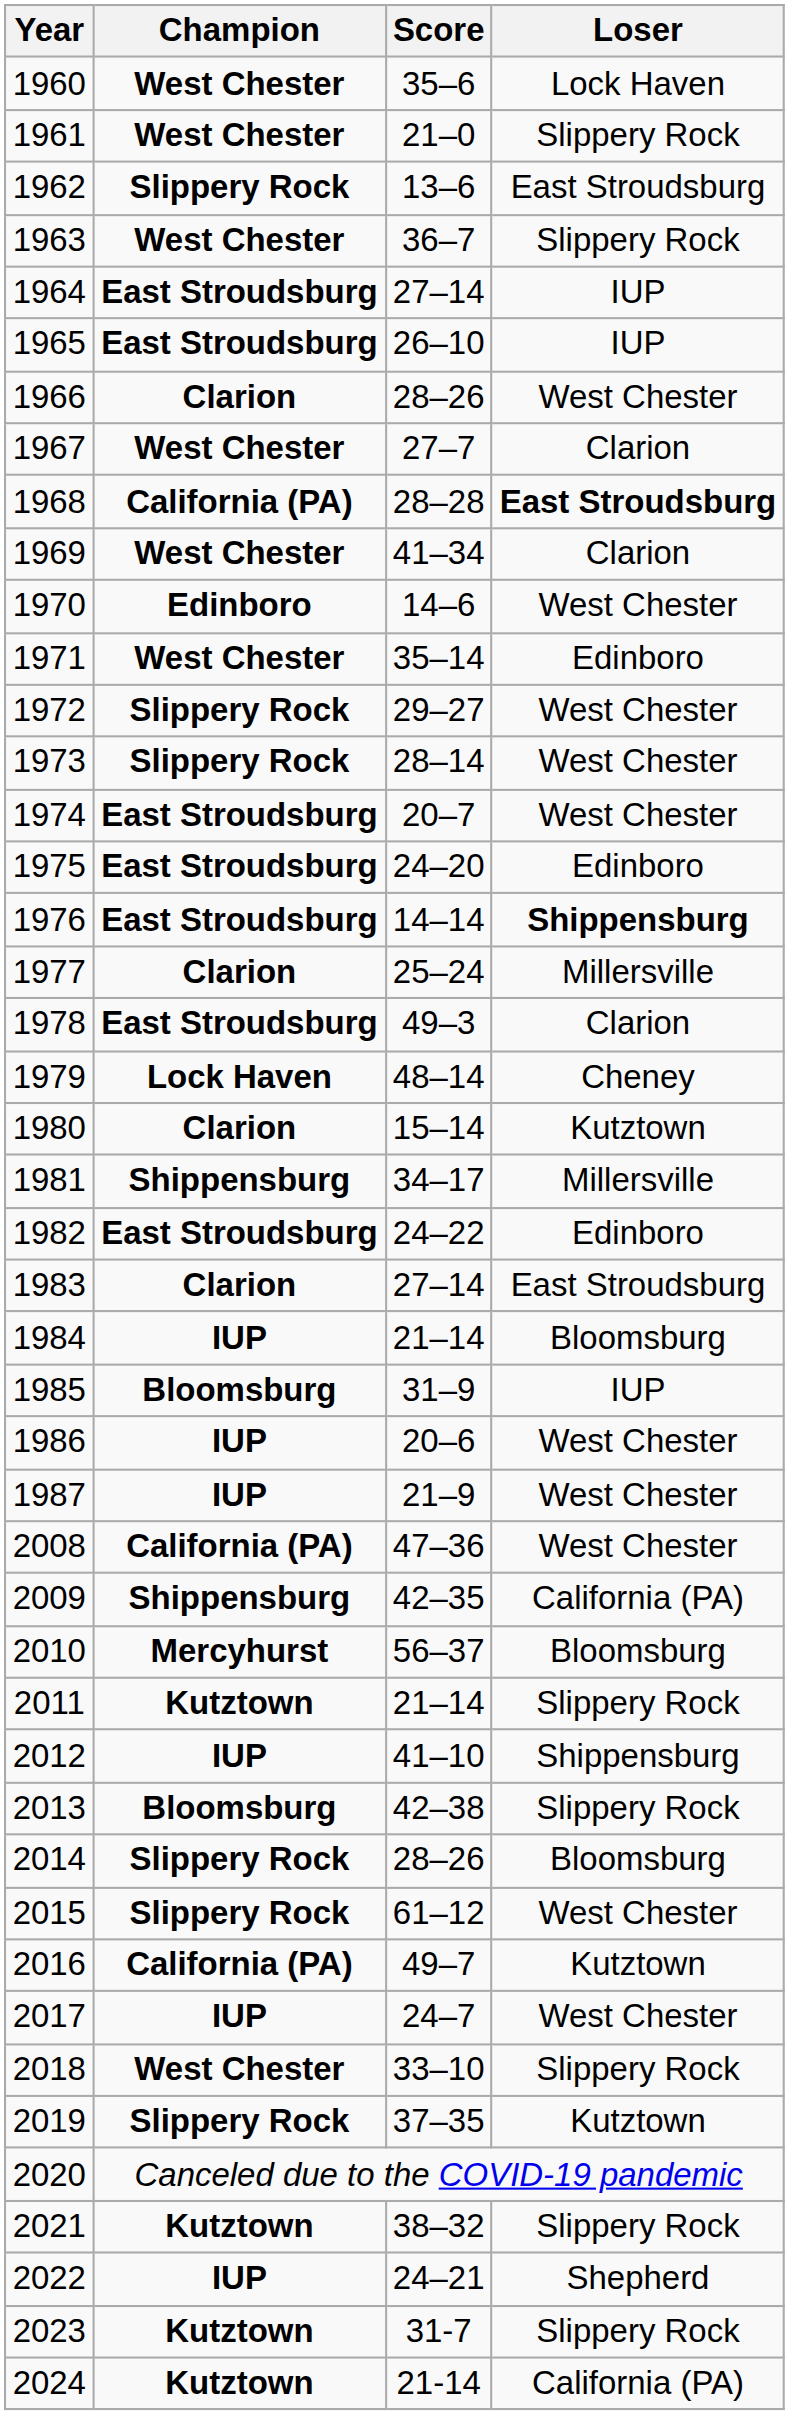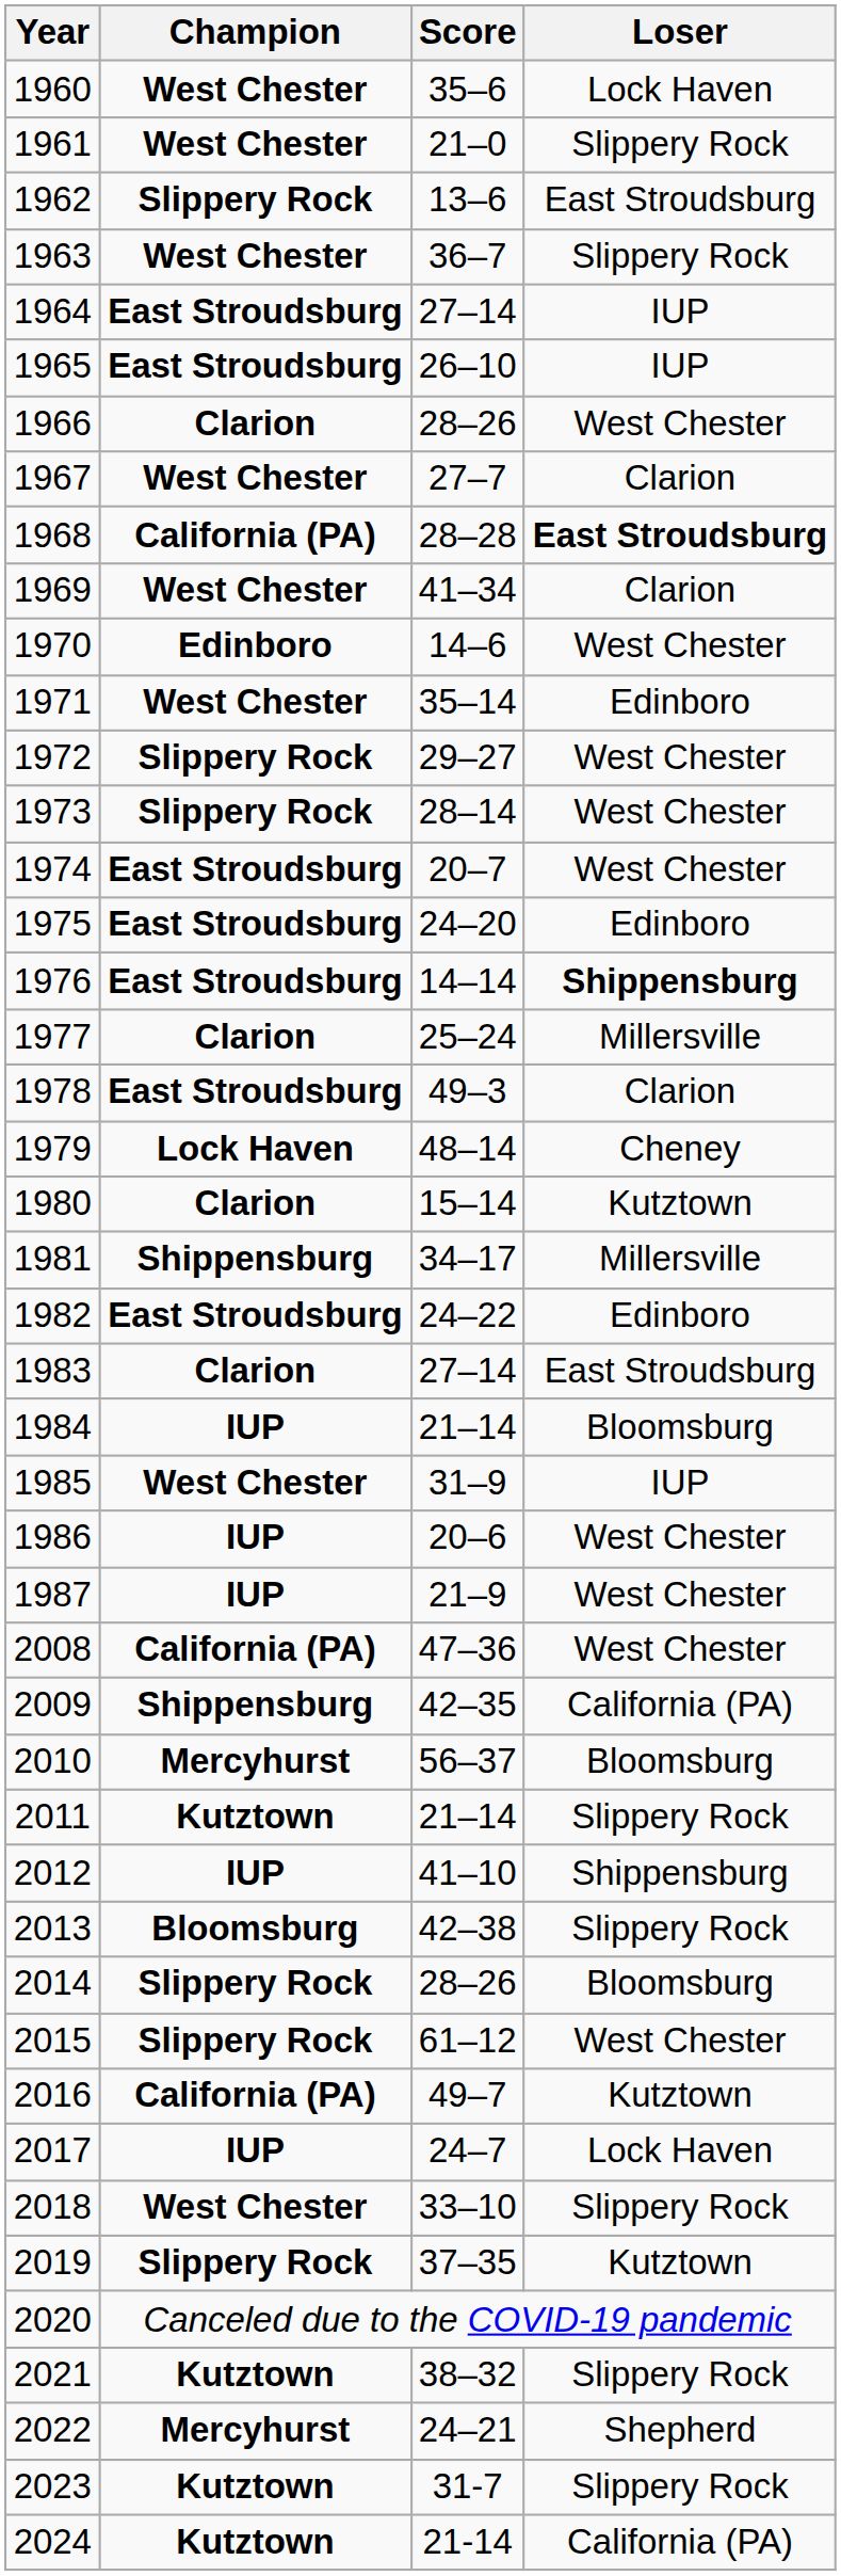 <table class="wikitable" width="auto" style="text-align: center">
 <tr>
 <th>Year</th>
 <th>Champion</th>
 <th>Score</th>
 <th>Loser</th>
 </tr>
 <tr>
 <td>1960</td>
 <td><strong>West Chester</strong></td>
 <td>35–6</td>
 <td>Lock Haven</td>
 </tr>
 <tr>
 <td>1961</td>
 <td><strong>West Chester</strong></td>
 <td>21–0</td>
 <td>Slippery Rock</td>
 </tr>
 <tr>
 <td>1962</td>
 <td><strong>Slippery Rock</strong></td>
 <td>13–6</td>
 <td>East Stroudsburg</td>
 </tr>
 <tr>
 <td>1963</td>
 <td><strong>West Chester</strong></td>
 <td>36–7</td>
 <td>Slippery Rock</td>
 </tr>
 <tr>
 <td>1964</td>
 <td><strong>East Stroudsburg</strong></td>
 <td>27–14</td>
 <td>IUP</td>
 </tr>
 <tr>
 <td>1965</td>
 <td><strong>East Stroudsburg</strong></td>
 <td>26–10</td>
 <td>IUP</td>
 </tr>
 <tr>
 <td>1966</td>
 <td><strong>Clarion</strong></td>
 <td>28–26</td>
 <td>West Chester</td>
 </tr>
 <tr>
 <td>1967</td>
 <td><strong>West Chester</strong></td>
 <td>27–7</td>
 <td>Clarion</td>
 </tr>
 <tr>
 <td>1968</td>
 <td><strong>California (PA)</strong></td>
 <td>28–28</td>
 <td><strong>East Stroudsburg</strong></td>
 </tr>
 <tr>
 <td>1969</td>
 <td><strong>West Chester</strong></td>
 <td>41–34</td>
 <td>Clarion</td>
 </tr>
 <tr>
 <td>1970</td>
 <td><strong>Edinboro</strong></td>
 <td>14–6</td>
 <td>West Chester</td>
 </tr>
 <tr>
 <td>1971</td>
 <td><strong>West Chester</strong></td>
 <td>35–14</td>
 <td>Edinboro</td>
 </tr>
 <tr>
 <td>1972</td>
 <td><strong>Slippery Rock</strong></td>
 <td>29–27</td>
 <td>West Chester</td>
 </tr>
 <tr>
 <td>1973</td>
 <td><strong>Slippery Rock</strong></td>
 <td>28–14</td>
 <td>West Chester</td>
 </tr>
 <tr>
 <td>1974</td>
 <td><strong>East Stroudsburg</strong></td>
 <td>20–7</td>
 <td>West Chester</td>
 </tr>
 <tr>
 <td>1975</td>
 <td><strong>East Stroudsburg</strong></td>
 <td>24–20</td>
 <td>Edinboro</td>
 </tr>
 <tr>
 <td>1976</td>
 <td><strong>East Stroudsburg</strong></td>
 <td>14–14</td>
 <td><strong>Shippensburg</strong></td>
 </tr>
 <tr>
 <td>1977</td>
 <td><strong>Clarion</strong></td>
 <td>25–24</td>
 <td>Millersville</td>
 </tr>
 <tr>
 <td>1978</td>
 <td><strong>East Stroudsburg</strong></td>
 <td>49–3</td>
 <td>Clarion</td>
 </tr>
 <tr>
 <td>1979</td>
 <td><strong>Lock Haven</strong></td>
 <td>48–14</td>
 <td>Cheney</td>
 </tr>
 <tr>
 <td>1980</td>
 <td><strong>Clarion</strong></td>
 <td>15–14</td>
 <td>Kutztown</td>
 </tr>
 <tr>
 <td>1981</td>
 <td><strong>Shippensburg</strong></td>
 <td>34–17</td>
 <td>Millersville</td>
 </tr>
 <tr>
 <td>1982</td>
 <td><strong>East Stroudsburg</strong></td>
 <td>24–22</td>
 <td>Edinboro</td>
 </tr>
 <tr>
 <td>1983</td>
 <td><strong>Clarion</strong></td>
 <td>27–14</td>
 <td>East Stroudsburg</td>
 </tr>
 <tr>
 <td>1984</td>
 <td><strong>IUP</strong></td>
 <td>21–14</td>
 <td>Bloomsburg</td>
 </tr>
 <tr>
 <td>1985</td>
-<td><strong>Bloomsburg</strong></td>
+<td><strong>West Chester</strong></td>
 <td>31–9</td>
 <td>IUP</td>
 </tr>
 <tr>
 <td>1986</td>
 <td><strong>IUP</strong></td>
 <td>20–6</td>
 <td>West Chester</td>
 </tr>
 <tr>
 <td>1987</td>
 <td><strong>IUP</strong></td>
 <td>21–9</td>
 <td>West Chester</td>
 </tr>
 <tr>
 <td>2008</td>
 <td><strong>California (PA)</strong></td>
 <td>47–36</td>
 <td>West Chester</td>
 </tr>
 <tr>
 <td>2009</td>
 <td><strong>Shippensburg</strong></td>
 <td>42–35</td>
 <td>California (PA)</td>
 </tr>
 <tr>
 <td>2010</td>
 <td><strong>Mercyhurst</strong></td>
 <td>56–37</td>
 <td>Bloomsburg</td>
 </tr>
 <tr>
 <td>2011</td>
 <td><strong>Kutztown</strong></td>
 <td>21–14</td>
 <td>Slippery Rock</td>
 </tr>
 <tr>
 <td>2012</td>
 <td><strong>IUP</strong></td>
 <td>41–10</td>
 <td>Shippensburg</td>
 </tr>
 <tr>
 <td>2013</td>
 <td><strong>Bloomsburg</strong></td>
 <td>42–38</td>
 <td>Slippery Rock</td>
 </tr>
 <tr>
 <td>2014</td>
 <td><strong>Slippery Rock</strong></td>
 <td>28–26</td>
 <td>Bloomsburg</td>
 </tr>
 <tr>
 <td>2015</td>
 <td><strong>Slippery Rock</strong></td>
 <td>61–12</td>
 <td>West Chester</td>
 </tr>
 <tr>
 <td>2016</td>
 <td><strong>California (PA)</strong></td>
 <td>49–7</td>
 <td>Kutztown</td>
 </tr>
 <tr>
 <td>2017</td>
 <td><strong>IUP</strong></td>
 <td>24–7</td>
-<td>West Chester</td>
+<td>Lock Haven</td>
 </tr>
 <tr>
 <td>2018</td>
 <td><strong>West Chester</strong></td>
 <td>33–10</td>
 <td>Slippery Rock</td>
 </tr>
 <tr>
 <td>2019</td>
 <td><strong>Slippery Rock</strong></td>
 <td>37–35</td>
 <td>Kutztown</td>
 </tr>
 <tr>
 <td>2020</td>
 <td Colspan=3><em>Canceled due to the <a href='#'>COVID-19 pandemic</a></em></td>
 </tr>
 <tr>
 <td>2021</td>
 <td><strong>Kutztown</strong></td>
 <td>38–32</td>
 <td>Slippery Rock</td>
 </tr>
 <tr>
 <td>2022</td>
-<td><strong>IUP</strong></td>
+<td><strong>Mercyhurst</strong></td>
 <td>24–21</td>
 <td>Shepherd</td>
 </tr>
 <tr t>
 <td>2023</td>
 <td><strong>Kutztown</strong></td>
 <td>31-7</td>
 <td>Slippery Rock</td>
 </tr>
 <tr t>
 <td>2024</td>
 <td><strong>Kutztown</strong></td>
 <td>21-14</td>
 <td>California (PA)</td>
 </tr>
 </table>
